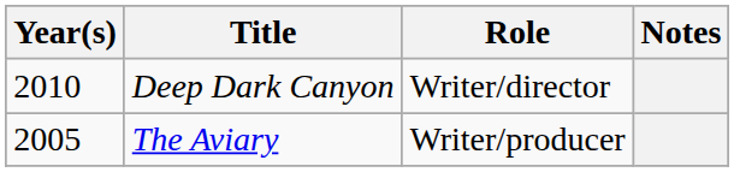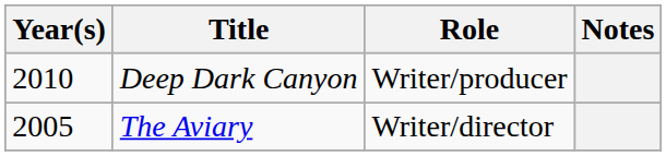 <table class="wikitable">
 <tr>
 <th>Year(s)</th>
 <th>Title</th>
 <th>Role</th>
 <th>Notes</th>
 </tr>
 <tr>
 <td>2010</td>
 <td><em>Deep Dark Canyon</em></td>
-<td>Writer/director</td>
+<td>Writer/producer</td>
 <th></th>
 </tr>
 <tr>
 <td>2005</td>
 <td><em><a href='#'>The Aviary</a></em></td>
-<td>Writer/producer</td>
+<td>Writer/director</td>
 <th></th>
 </tr>
 </table>
